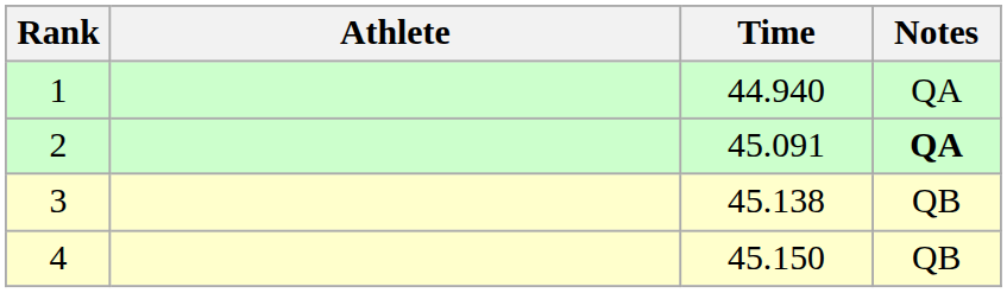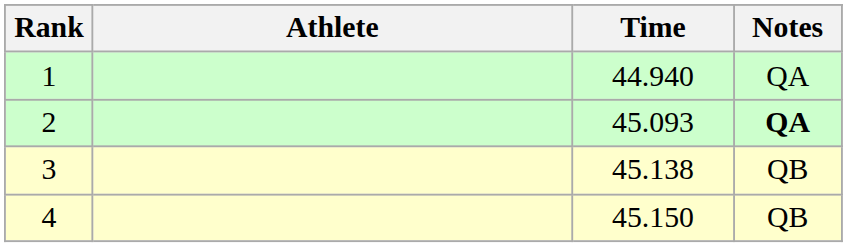 <table class=wikitable style="text-align:center">
 <tr>
 <th width=40>Rank</th>
 <th width=250>Athlete</th>
 <th width=80>Time</th>
 <th width=50>Notes</th>
 </tr>
 <tr bgcolor="ccffcc">
 <td>1</td>
 <td align=left></td>
 <td>44.940</td>
 <td>QA</td>
 </tr>
 <tr bgcolor="ccffcc">
 <td>2</td>
 <td align=left></td>
-<td>45.091</td>
+<td>45.093</td>
 <td><strong>QA</strong></td>
 </tr>
 <tr bgcolor="ffffcc">
 <td>3</td>
 <td align=left></td>
 <td>45.138</td>
 <td>QB</td>
 </tr>
 <tr bgcolor="ffffcc">
 <td>4</td>
 <td align=left></td>
 <td>45.150</td>
 <td>QB</td>
 </tr>
 </table>
